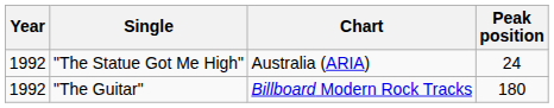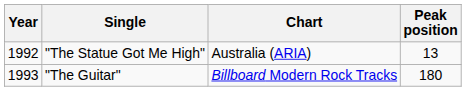 <table class="wikitable">
 <tr>
 <th>Year</th>
 <th>Single</th>
 <th>Chart</th>
 <th>Peak<br>position</th>
 </tr>
 <tr>
 <td>1992</td>
 <td>"The Statue Got Me High"</td>
 <td>Australia (<a href='#'>ARIA</a>)</td>
-<td style="text-align:center;">24</td>
+<td style="text-align:center;">13</td>
 </tr>
 <tr>
-<td>1992</td>
+<td>1993</td>
 <td>"The Guitar"</td>
 <td><a href='#'><em>Billboard</em> Modern Rock Tracks</a></td>
 <td style="text-align:center;">180</td>
 </tr>
 </table>
